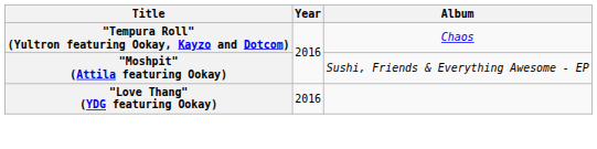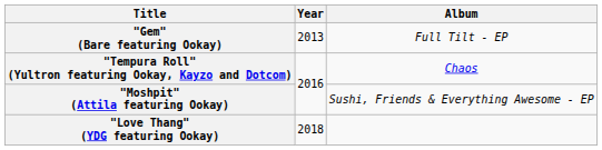 <table class="wikitable plainrowheaders" style="text-align:center;">
 <tr>
 <th scope="col">Title</th>
 <th scope="col">Year</th>
 <th scope="col">Album</th>
+</tr>
+<tr>
+<th scope="row">"Gem"<br><span>(Bare featuring Ookay)</span></th>
+<td>2013</td>
+<td><em>Full Tilt - EP</em></td>
 </tr>
 <tr>
 <th scope="row">"Tempura Roll" <br><span>(Yultron featuring Ookay, <a href='#'>Kayzo</a> and <a href='#'>Dotcom</a>)</span></th>
 <td rowspan="2">2016</td>
 <td><em><a href='#'>Chaos</a></em></td>
 </tr>
 <tr>
 <th scope="row">"Moshpit" <br><span>(<a href='#'>Attila</a> featuring Ookay)</span></th>
 <td><em>Sushi, Friends & Everything Awesome - EP</em></td>
 </tr>
 <tr>
 <th scope="row">"Love Thang" <br><span>(<a href='#'>YDG</a> featuring Ookay)</span></th>
-<td>2016</td>
+<td>2018</td>
 <td></td>
 </tr>
 </table>
